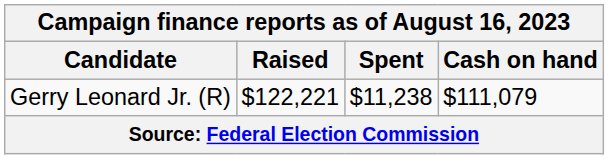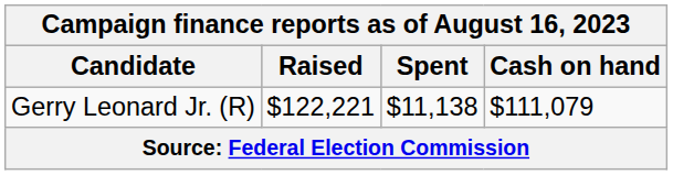 <table class="wikitable sortable">
 <tr>
 <th colspan=4>Campaign finance reports as of August 16, 2023</th>
 </tr>
 <tr style="text-align:center;">
 <th>Candidate</th>
 <th>Raised</th>
 <th>Spent</th>
 <th>Cash on hand</th>
 </tr>
 <tr>
 <td>Gerry Leonard Jr. (R)</td>
 <td>$122,221</td>
-<td>$11,238</td>
+<td>$11,138</td>
 <td>$111,079</td>
 </tr>
 <tr>
 <th colspan="4"><small>Source: <a href='#'>Federal Election Commission</a></small></th>
 </tr>
 </table>
